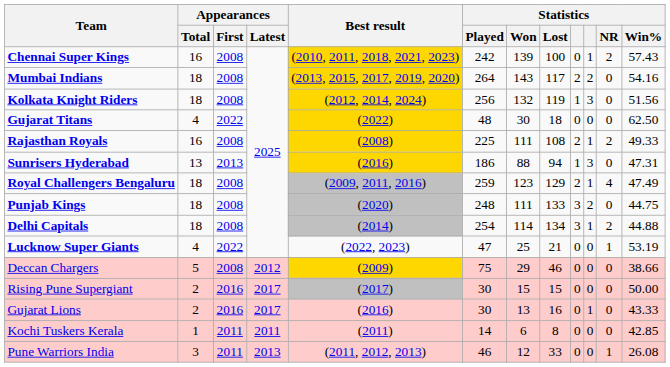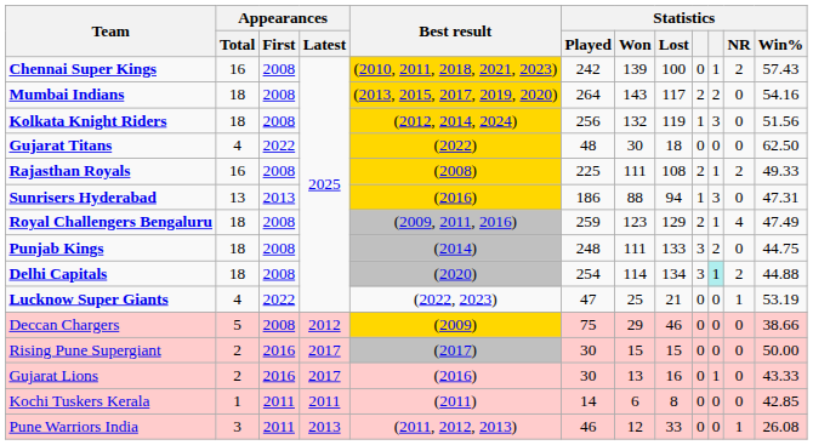 <table class="wikitable sortable" style="text-align:center">
 <tr>
 <th rowspan="2">Team</th>
 <th colspan=3>Appearances</th>
 <th rowspan="2">Best result</th>
 <th colspan="7">Statistics</th>
 </tr>
 <tr>
 <th>Total</th>
 <th>First</th>
 <th>Latest</th>
 <th>Played</th>
 <th>Won</th>
 <th>Lost</th>
 <th></th>
 <th></th>
 <th>NR</th>
 <th>Win%</th>
 </tr>
 <tr>
 <td style="text-align:left"><strong><a href='#'>Chennai Super Kings</a></strong></td>
 <td>16</td>
 <td><a href='#'>2008</a></td>
 <td rowspan=10><a href='#'>2025</a></td>
 <td style="background:gold"> (<a href='#'>2010</a>, <a href='#'>2011</a>, <a href='#'>2018</a>, <a href='#'>2021</a>, <a href='#'>2023</a>)</td>
 <td>242</td>
 <td>139</td>
 <td>100</td>
 <td>0</td>
 <td>1</td>
 <td>2</td>
 <td>57.43</td>
 </tr>
 <tr>
 <td style="text-align:left"><strong><a href='#'>Mumbai Indians</a></strong></td>
 <td>18</td>
 <td><a href='#'>2008</a></td>
 <td style="background:gold"> (<a href='#'>2013</a>, <a href='#'>2015</a>, <a href='#'>2017</a>, <a href='#'>2019</a>, <a href='#'>2020</a>)</td>
 <td>264</td>
 <td>143</td>
 <td>117</td>
 <td>2</td>
 <td>2</td>
 <td>0</td>
 <td>54.16</td>
 </tr>
 <tr>
 <td style="text-align:left"><strong><a href='#'>Kolkata Knight Riders</a></strong></td>
 <td>18</td>
 <td><a href='#'>2008</a></td>
 <td style="background:gold"> (<a href='#'>2012</a>, <a href='#'>2014</a>, <a href='#'>2024</a>)</td>
 <td>256</td>
 <td>132</td>
 <td>119</td>
 <td>1</td>
 <td>3</td>
 <td>0</td>
 <td>51.56</td>
 </tr>
 <tr>
 <td style="text-align:left"><strong><a href='#'>Gujarat Titans</a></strong></td>
 <td>4</td>
 <td><a href='#'>2022</a></td>
 <td style="background:gold"> (<a href='#'>2022</a>)</td>
 <td>48</td>
 <td>30</td>
 <td>18</td>
 <td>0</td>
 <td>0</td>
 <td>0</td>
 <td>62.50</td>
 </tr>
 <tr>
 <td style="text-align:left"><strong><a href='#'>Rajasthan Royals</a></strong></td>
 <td>16</td>
 <td><a href='#'>2008</a></td>
 <td style="background:gold"> (<a href='#'>2008</a>)</td>
 <td>225</td>
 <td>111</td>
 <td>108</td>
 <td>2</td>
 <td>1</td>
 <td>2</td>
 <td>49.33</td>
 </tr>
 <tr>
 <td style="text-align:left"><strong><a href='#'>Sunrisers Hyderabad</a></strong></td>
 <td>13</td>
 <td><a href='#'>2013</a></td>
 <td style="background:gold"> (<a href='#'>2016</a>)</td>
 <td>186</td>
 <td>88</td>
 <td>94</td>
 <td>1</td>
 <td>3</td>
 <td>0</td>
 <td>47.31</td>
 </tr>
 <tr>
 <td style="text-align:left"><strong><a href='#'>Royal Challengers Bengaluru</a></strong></td>
 <td>18</td>
 <td><a href='#'>2008</a></td>
 <td style="background:silver"> (<a href='#'>2009</a>, <a href='#'>2011</a>, <a href='#'>2016</a>)</td>
 <td>259</td>
 <td>123</td>
 <td>129</td>
 <td>2</td>
 <td>1</td>
 <td>4</td>
 <td>47.49</td>
 </tr>
 <tr>
 <td style="text-align:left"><strong><a href='#'>Punjab Kings</a></strong></td>
 <td>18</td>
 <td><a href='#'>2008</a></td>
-<td style="background:silver"> (<a href='#'>2020</a>)</td>
+<td style="background:silver"> (<a href='#'>2014</a>)</td>
 <td>248</td>
 <td>111</td>
 <td>133</td>
 <td>3</td>
 <td>2</td>
 <td>0</td>
 <td>44.75</td>
 </tr>
 <tr>
 <td style="text-align:left"><strong><a href='#'>Delhi Capitals</a></strong></td>
 <td>18</td>
 <td><a href='#'>2008</a></td>
-<td style="background:silver"> (<a href='#'>2014</a>)</td>
+<td style="background:silver"> (<a href='#'>2020</a>)</td>
 <td>254</td>
 <td>114</td>
 <td>134</td>
 <td>3</td>
-<td>1</td>
+<td style="background: paleturquoise;">1</td>
 <td>2</td>
 <td>44.88</td>
 </tr>
 <tr>
 <td style="text-align:left"><strong><a href='#'>Lucknow Super Giants</a></strong></td>
 <td>4</td>
 <td><a href='#'>2022</a></td>
 <td> (<a href='#'>2022</a>, <a href='#'>2023</a>)</td>
 <td>47</td>
 <td>25</td>
 <td>21</td>
 <td>0</td>
 <td>0</td>
 <td>1</td>
 <td>53.19</td>
 </tr>
 <tr style="background:#fcc;">
 <td style="text-align:left"><a href='#'>Deccan Chargers</a></td>
 <td>5</td>
 <td><a href='#'>2008</a></td>
 <td><a href='#'>2012</a></td>
 <td style="background:gold;"> (<a href='#'>2009</a>)</td>
 <td>75</td>
 <td>29</td>
 <td>46</td>
 <td>0</td>
 <td>0</td>
 <td>0</td>
 <td>38.66</td>
 </tr>
 <tr style="background:#fcc;">
 <td style="text-align:left"><a href='#'>Rising Pune Supergiant</a></td>
 <td>2</td>
 <td><a href='#'>2016</a></td>
 <td><a href='#'>2017</a></td>
 <td style="background-color: silver"> (<a href='#'>2017</a>)</td>
 <td>30</td>
 <td>15</td>
 <td>15</td>
 <td>0</td>
 <td>0</td>
 <td>0</td>
 <td>50.00</td>
 </tr>
 <tr style="background:#fcc;">
 <td style="text-align:left"><a href='#'>Gujarat Lions</a></td>
 <td>2</td>
 <td><a href='#'>2016</a></td>
 <td><a href='#'>2017</a></td>
 <td> (<a href='#'>2016</a>)</td>
 <td>30</td>
 <td>13</td>
 <td>16</td>
 <td>0</td>
 <td>1</td>
 <td>0</td>
 <td>43.33</td>
 </tr>
 <tr style="background:#fcc;">
 <td style="text-align:left"><a href='#'>Kochi Tuskers Kerala</a></td>
 <td>1</td>
 <td><a href='#'>2011</a></td>
 <td><a href='#'>2011</a></td>
 <td> (<a href='#'>2011</a>)</td>
 <td>14</td>
 <td>6</td>
 <td>8</td>
 <td>0</td>
 <td>0</td>
 <td>0</td>
 <td>42.85</td>
 </tr>
 <tr style="background:#fcc;">
 <td style="text-align:left"><a href='#'>Pune Warriors India</a></td>
 <td>3</td>
 <td><a href='#'>2011</a></td>
 <td><a href='#'>2013</a></td>
 <td> (<a href='#'>2011</a>, <a href='#'>2012</a>, <a href='#'>2013</a>)</td>
 <td>46</td>
 <td>12</td>
 <td>33</td>
 <td>0</td>
 <td>0</td>
 <td>1</td>
 <td>26.08</td>
 </tr>
 </table>
